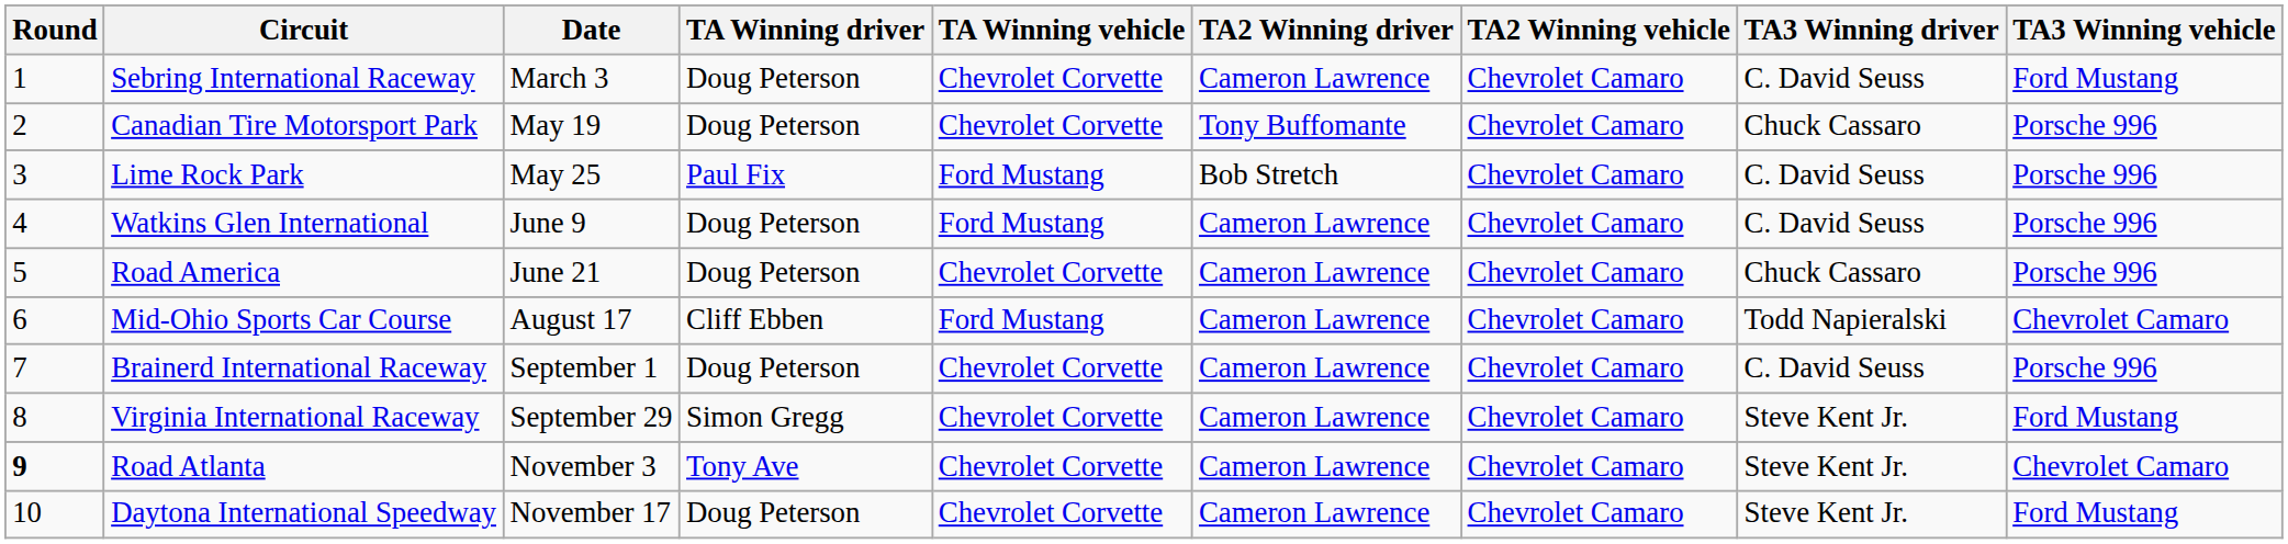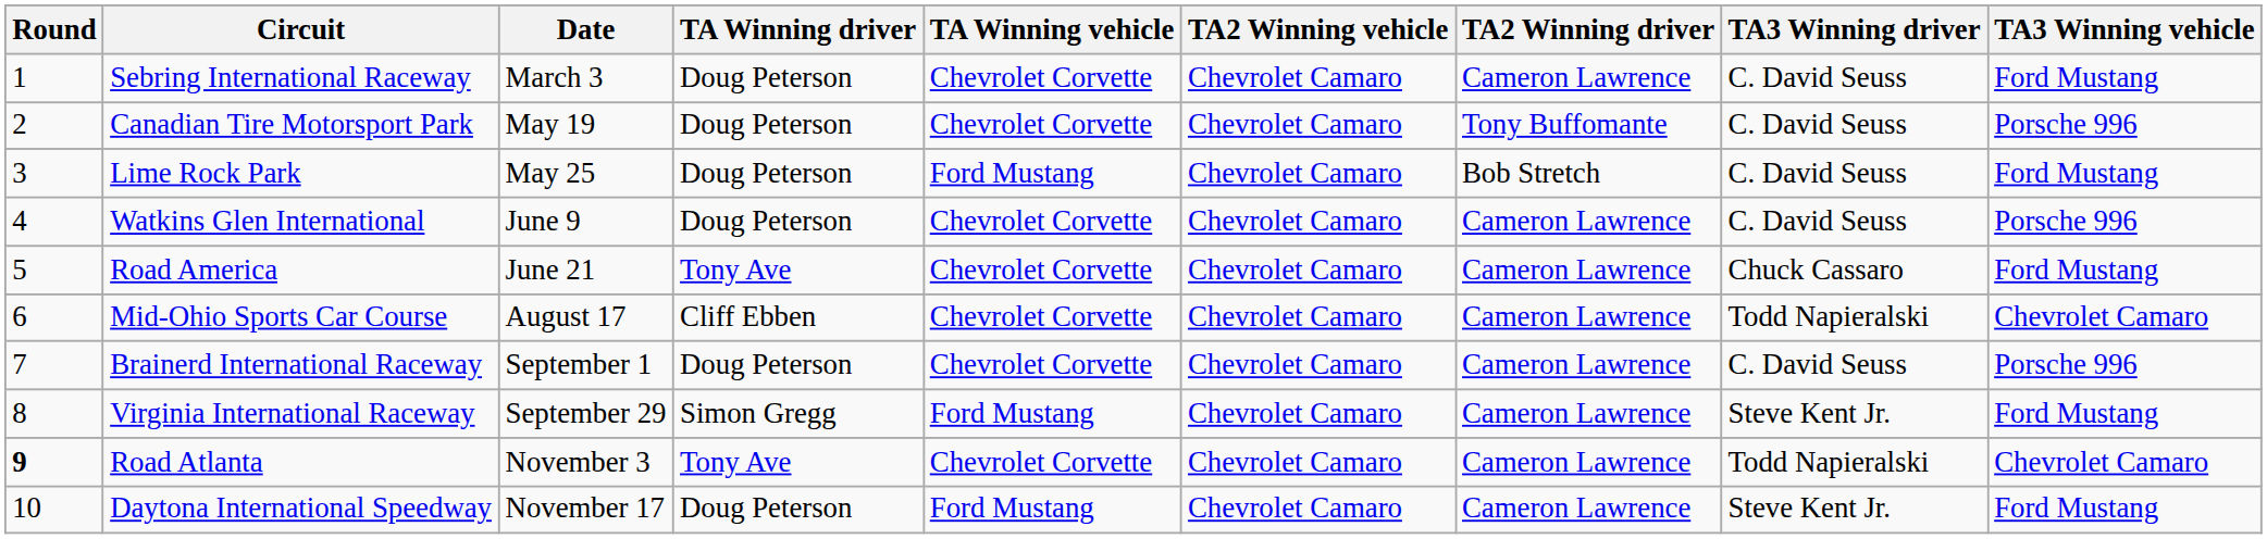 <table class="wikitable" style="font-size: 90%;">
 <tr>
 <th>Round</th>
 <th>Circuit</th>
 <th>Date</th>
 <th>TA Winning driver</th>
 <th>TA Winning vehicle</th>
+<th>TA2 Winning vehicle</th>
 <th>TA2 Winning driver</th>
-<th>TA2 Winning vehicle</th>
 <th>TA3 Winning driver</th>
 <th>TA3 Winning vehicle</th>
 </tr>
 <tr>
 <td>1</td>
 <td><a href='#'>Sebring International Raceway</a></td>
 <td>March 3</td>
 <td> Doug Peterson</td>
 <td><a href='#'>Chevrolet Corvette</a></td>
+<td><a href='#'>Chevrolet Camaro</a></td>
 <td> <a href='#'>Cameron Lawrence</a></td>
-<td><a href='#'>Chevrolet Camaro</a></td>
 <td> C. David Seuss</td>
 <td><a href='#'>Ford Mustang</a></td>
 </tr>
 <tr>
 <td>2</td>
 <td><a href='#'>Canadian Tire Motorsport Park</a></td>
 <td>May 19</td>
 <td> Doug Peterson</td>
 <td><a href='#'>Chevrolet Corvette</a></td>
+<td><a href='#'>Chevrolet Camaro</a></td>
 <td> <a href='#'>Tony Buffomante</a></td>
-<td><a href='#'>Chevrolet Camaro</a></td>
-<td> Chuck Cassaro</td>
+<td> C. David Seuss</td>
 <td><a href='#'>Porsche 996</a></td>
 </tr>
 <tr>
 <td>3</td>
 <td><a href='#'>Lime Rock Park</a></td>
 <td>May 25</td>
-<td> <a href='#'>Paul Fix</a></td>
+<td> Doug Peterson</td>
 <td><a href='#'>Ford Mustang</a></td>
+<td><a href='#'>Chevrolet Camaro</a></td>
 <td> Bob Stretch</td>
-<td><a href='#'>Chevrolet Camaro</a></td>
 <td> C. David Seuss</td>
-<td><a href='#'>Porsche 996</a></td>
+<td><a href='#'>Ford Mustang</a></td>
 </tr>
 <tr>
 <td>4</td>
 <td><a href='#'>Watkins Glen International</a></td>
 <td>June 9</td>
 <td> Doug Peterson</td>
-<td><a href='#'>Ford Mustang</a></td>
+<td><a href='#'>Chevrolet Corvette</a></td>
+<td><a href='#'>Chevrolet Camaro</a></td>
 <td> <a href='#'>Cameron Lawrence</a></td>
-<td><a href='#'>Chevrolet Camaro</a></td>
 <td> C. David Seuss</td>
 <td><a href='#'>Porsche 996</a></td>
 </tr>
 <tr>
 <td>5</td>
 <td><a href='#'>Road America</a></td>
 <td>June 21</td>
-<td> Doug Peterson</td>
+<td> <a href='#'>Tony Ave</a></td>
 <td><a href='#'>Chevrolet Corvette</a></td>
+<td><a href='#'>Chevrolet Camaro</a></td>
 <td> <a href='#'>Cameron Lawrence</a></td>
-<td><a href='#'>Chevrolet Camaro</a></td>
 <td> Chuck Cassaro</td>
-<td><a href='#'>Porsche 996</a></td>
+<td><a href='#'>Ford Mustang</a></td>
 </tr>
 <tr>
 <td>6</td>
 <td><a href='#'>Mid-Ohio Sports Car Course</a></td>
 <td>August 17</td>
 <td> Cliff Ebben</td>
-<td><a href='#'>Ford Mustang</a></td>
+<td><a href='#'>Chevrolet Corvette</a></td>
+<td><a href='#'>Chevrolet Camaro</a></td>
 <td> <a href='#'>Cameron Lawrence</a></td>
-<td><a href='#'>Chevrolet Camaro</a></td>
 <td> Todd Napieralski</td>
 <td><a href='#'>Chevrolet Camaro</a></td>
 </tr>
 <tr>
 <td>7</td>
 <td><a href='#'>Brainerd International Raceway</a></td>
 <td>September 1</td>
 <td> Doug Peterson</td>
 <td><a href='#'>Chevrolet Corvette</a></td>
+<td><a href='#'>Chevrolet Camaro</a></td>
 <td> <a href='#'>Cameron Lawrence</a></td>
-<td><a href='#'>Chevrolet Camaro</a></td>
 <td> C. David Seuss</td>
 <td><a href='#'>Porsche 996</a></td>
 </tr>
 <tr>
 <td>8</td>
 <td><a href='#'>Virginia International Raceway</a></td>
 <td>September 29</td>
 <td> Simon Gregg</td>
-<td><a href='#'>Chevrolet Corvette</a></td>
+<td><a href='#'>Ford Mustang</a></td>
+<td><a href='#'>Chevrolet Camaro</a></td>
 <td> <a href='#'>Cameron Lawrence</a></td>
-<td><a href='#'>Chevrolet Camaro</a></td>
 <td> Steve Kent Jr.</td>
 <td><a href='#'>Ford Mustang</a></td>
 </tr>
 <tr>
 <td><strong>9</strong></td>
 <td><a href='#'>Road Atlanta</a></td>
 <td>November 3</td>
 <td> <a href='#'>Tony Ave</a></td>
 <td><a href='#'>Chevrolet Corvette</a></td>
+<td><a href='#'>Chevrolet Camaro</a></td>
 <td> <a href='#'>Cameron Lawrence</a></td>
-<td><a href='#'>Chevrolet Camaro</a></td>
-<td> Steve Kent Jr.</td>
+<td> Todd Napieralski</td>
 <td><a href='#'>Chevrolet Camaro</a></td>
 </tr>
 <tr>
 <td>10</td>
 <td><a href='#'>Daytona International Speedway</a></td>
 <td>November 17</td>
 <td> Doug Peterson</td>
-<td><a href='#'>Chevrolet Corvette</a></td>
+<td><a href='#'>Ford Mustang</a></td>
+<td><a href='#'>Chevrolet Camaro</a></td>
 <td> <a href='#'>Cameron Lawrence</a></td>
-<td><a href='#'>Chevrolet Camaro</a></td>
 <td> Steve Kent Jr.</td>
 <td><a href='#'>Ford Mustang</a></td>
 </tr>
 </table>
